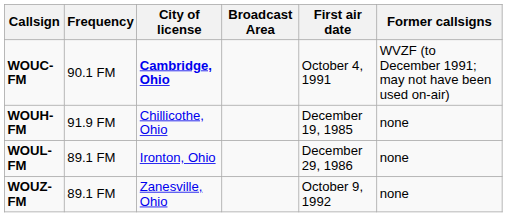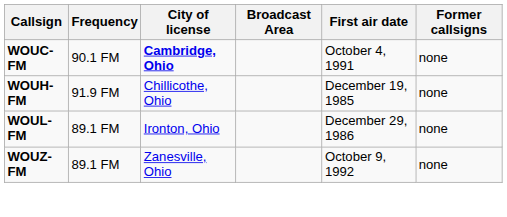 <table class="wikitable">
 <tr>
 <th>Callsign</th>
 <th>Frequency</th>
 <th>City of license</th>
 <th>Broadcast Area</th>
 <th>First air date</th>
 <th>Former callsigns</th>
 </tr>
 <tr>
 <td><strong>WOUC-FM</strong></td>
 <td>90.1 FM</td>
 <td><strong><a href='#'>Cambridge, Ohio</a></strong></td>
 <td></td>
 <td>October 4, 1991</td>
-<td>WVZF (to December 1991; may not have been used on-air)</td>
+<td>none</td>
 </tr>
 <tr>
 <td><strong>WOUH-FM</strong></td>
 <td>91.9 FM</td>
 <td><a href='#'>Chillicothe, Ohio</a></td>
 <td></td>
 <td>December 19, 1985</td>
 <td>none</td>
 </tr>
 <tr>
 <td><strong>WOUL-FM</strong></td>
 <td>89.1 FM</td>
 <td><a href='#'>Ironton, Ohio</a></td>
 <td></td>
 <td>December 29, 1986</td>
 <td>none</td>
 </tr>
 <tr>
 <td><strong>WOUZ-FM</strong></td>
 <td>89.1 FM</td>
 <td><a href='#'>Zanesville, Ohio</a></td>
 <td></td>
 <td>October 9, 1992</td>
 <td>none</td>
 </tr>
 </table>
